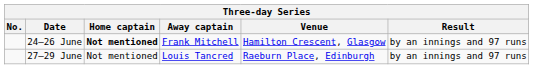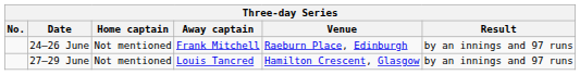 <table class="wikitable">
 <tr>
 <th colspan="9">Three-day Series</th>
 </tr>
 <tr>
 <th>No.</th>
 <th>Date</th>
 <th>Home captain</th>
 <th>Away captain</th>
 <th>Venue</th>
 <th>Result</th>
 </tr>
 <tr>
 <td></td>
 <td>24–26 June</td>
-<td><strong>Not mentioned</strong></td>
+<td>Not mentioned</td>
 <td><a href='#'>Frank Mitchell</a></td>
-<td><a href='#'>Hamilton Crescent</a>, <a href='#'>Glasgow</a></td>
+<td><a href='#'>Raeburn Place</a>, <a href='#'>Edinburgh</a></td>
 <td> by an innings and 97 runs</td>
 </tr>
 <tr>
 <td></td>
 <td>27–29 June</td>
 <td>Not mentioned</td>
 <td><a href='#'>Louis Tancred</a></td>
-<td><a href='#'>Raeburn Place</a>, <a href='#'>Edinburgh</a></td>
+<td><a href='#'>Hamilton Crescent</a>, <a href='#'>Glasgow</a></td>
 <td> by an innings and 97 runs</td>
 </tr>
 </table>
